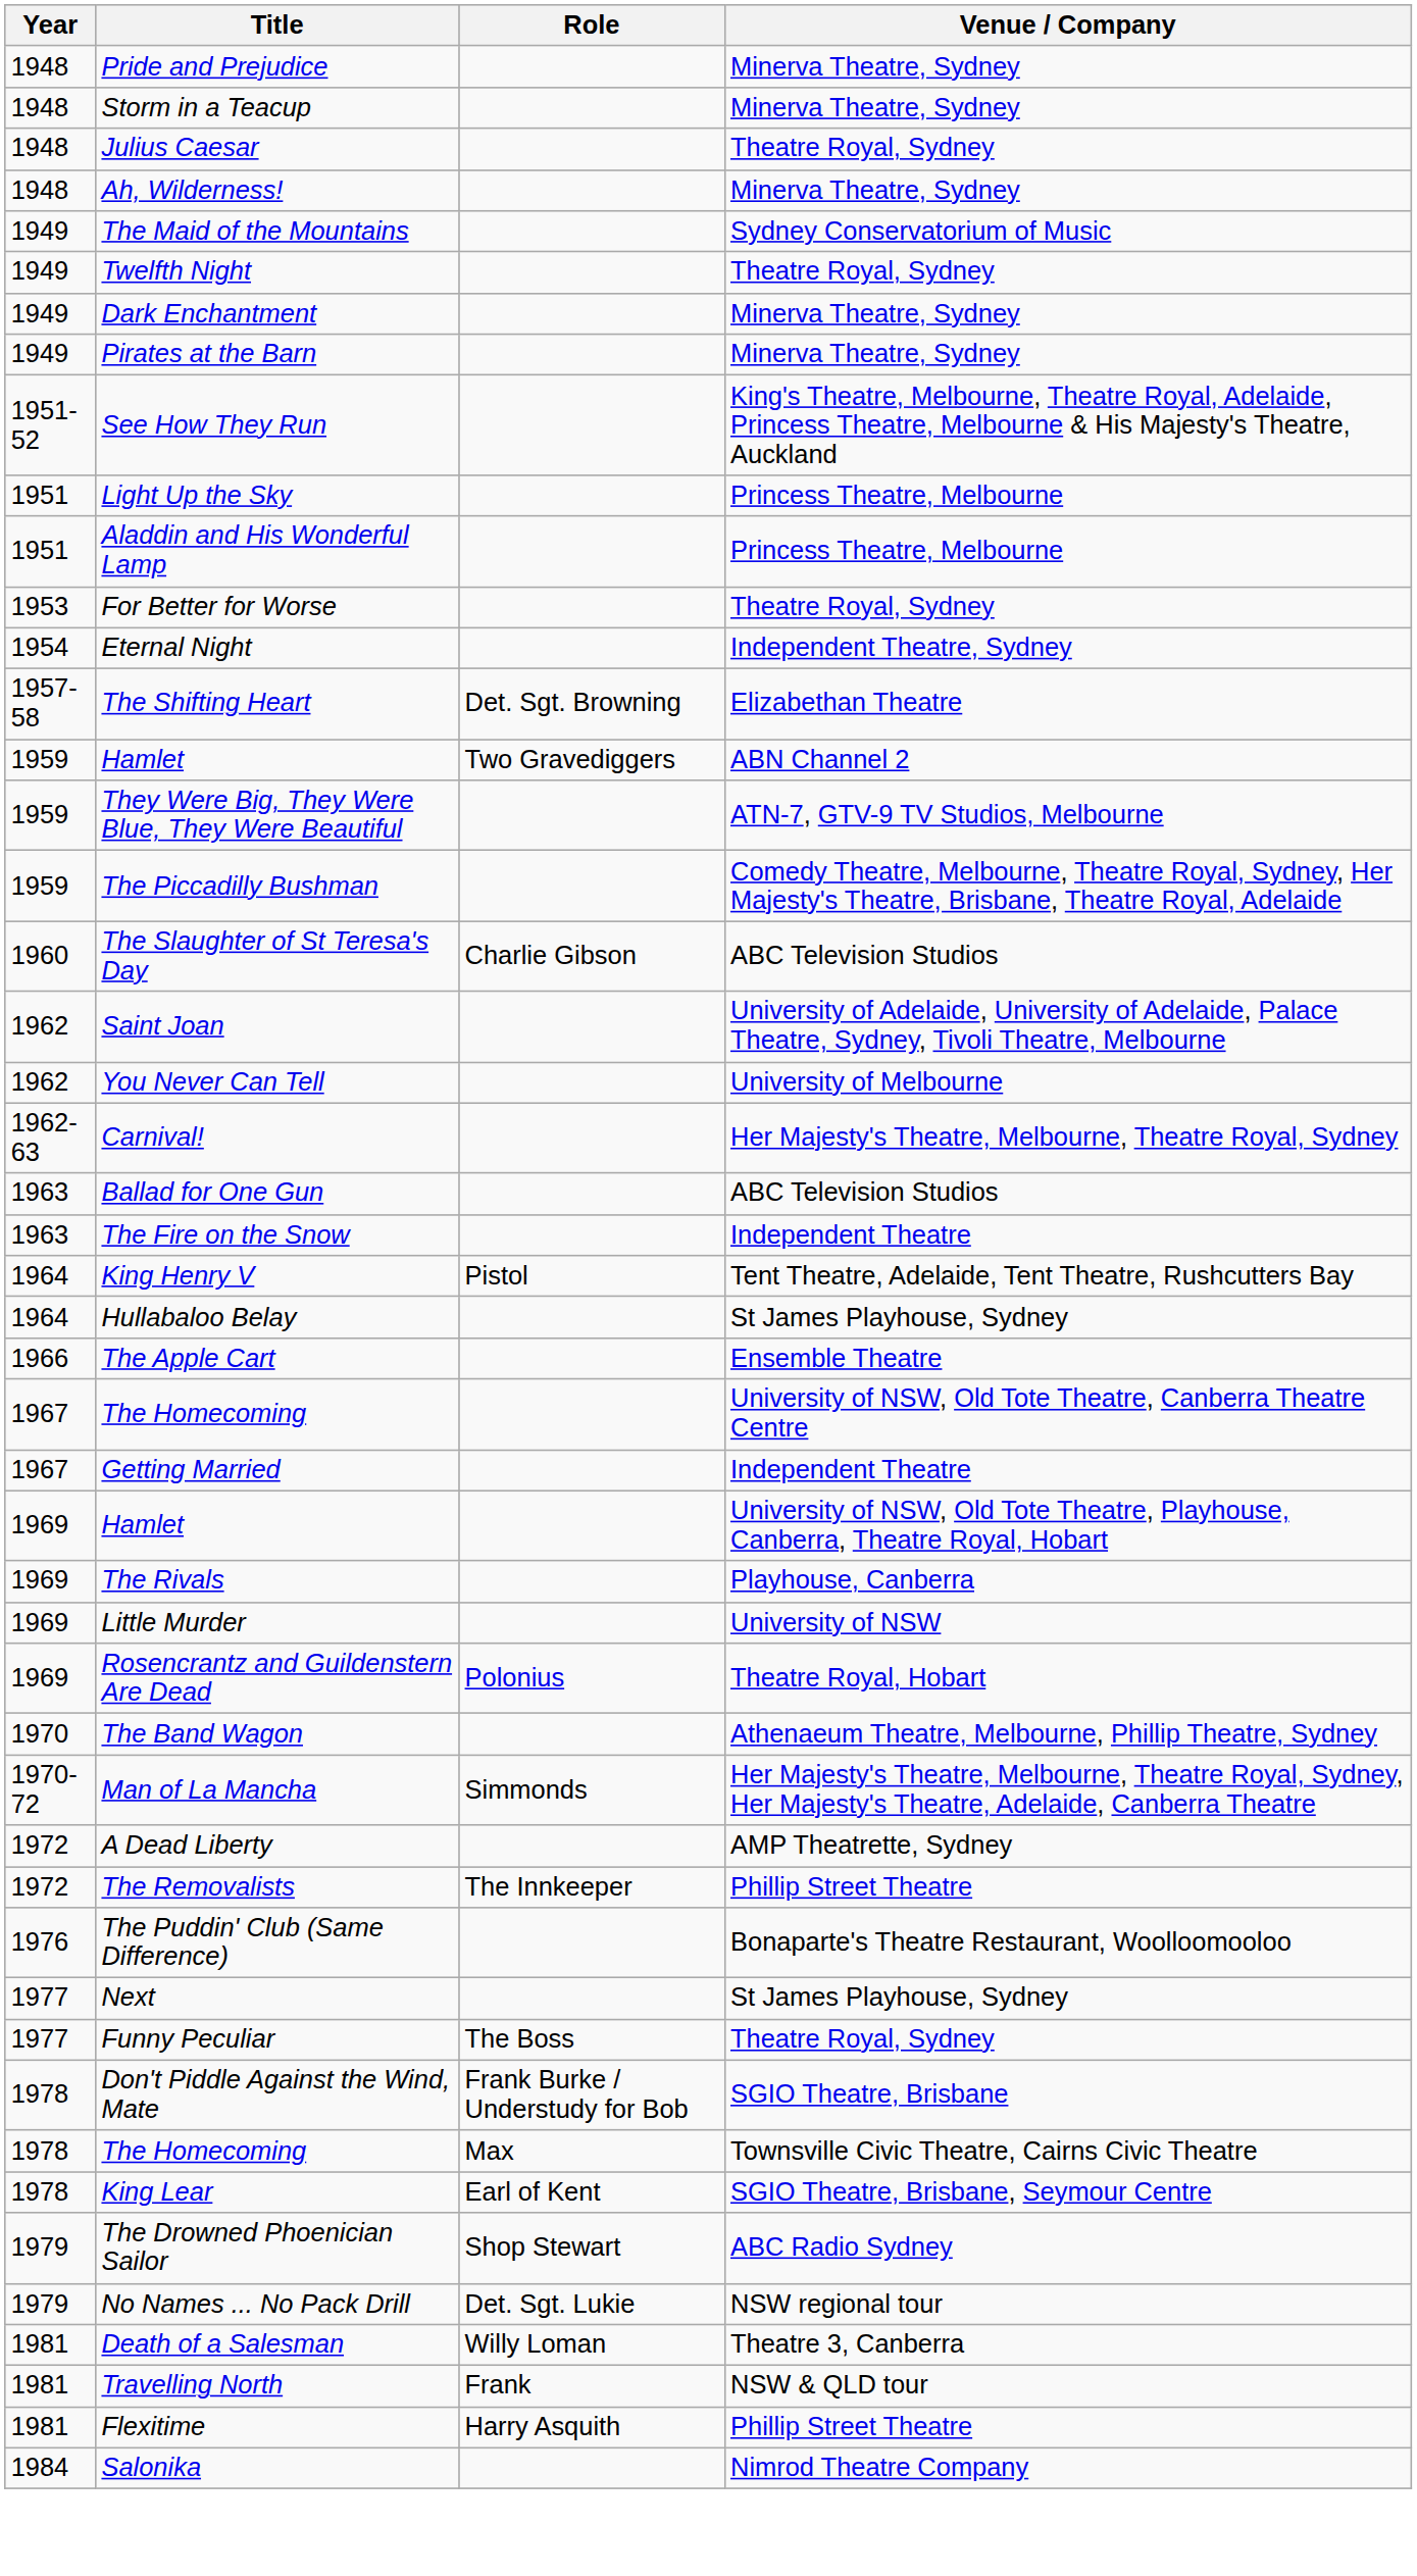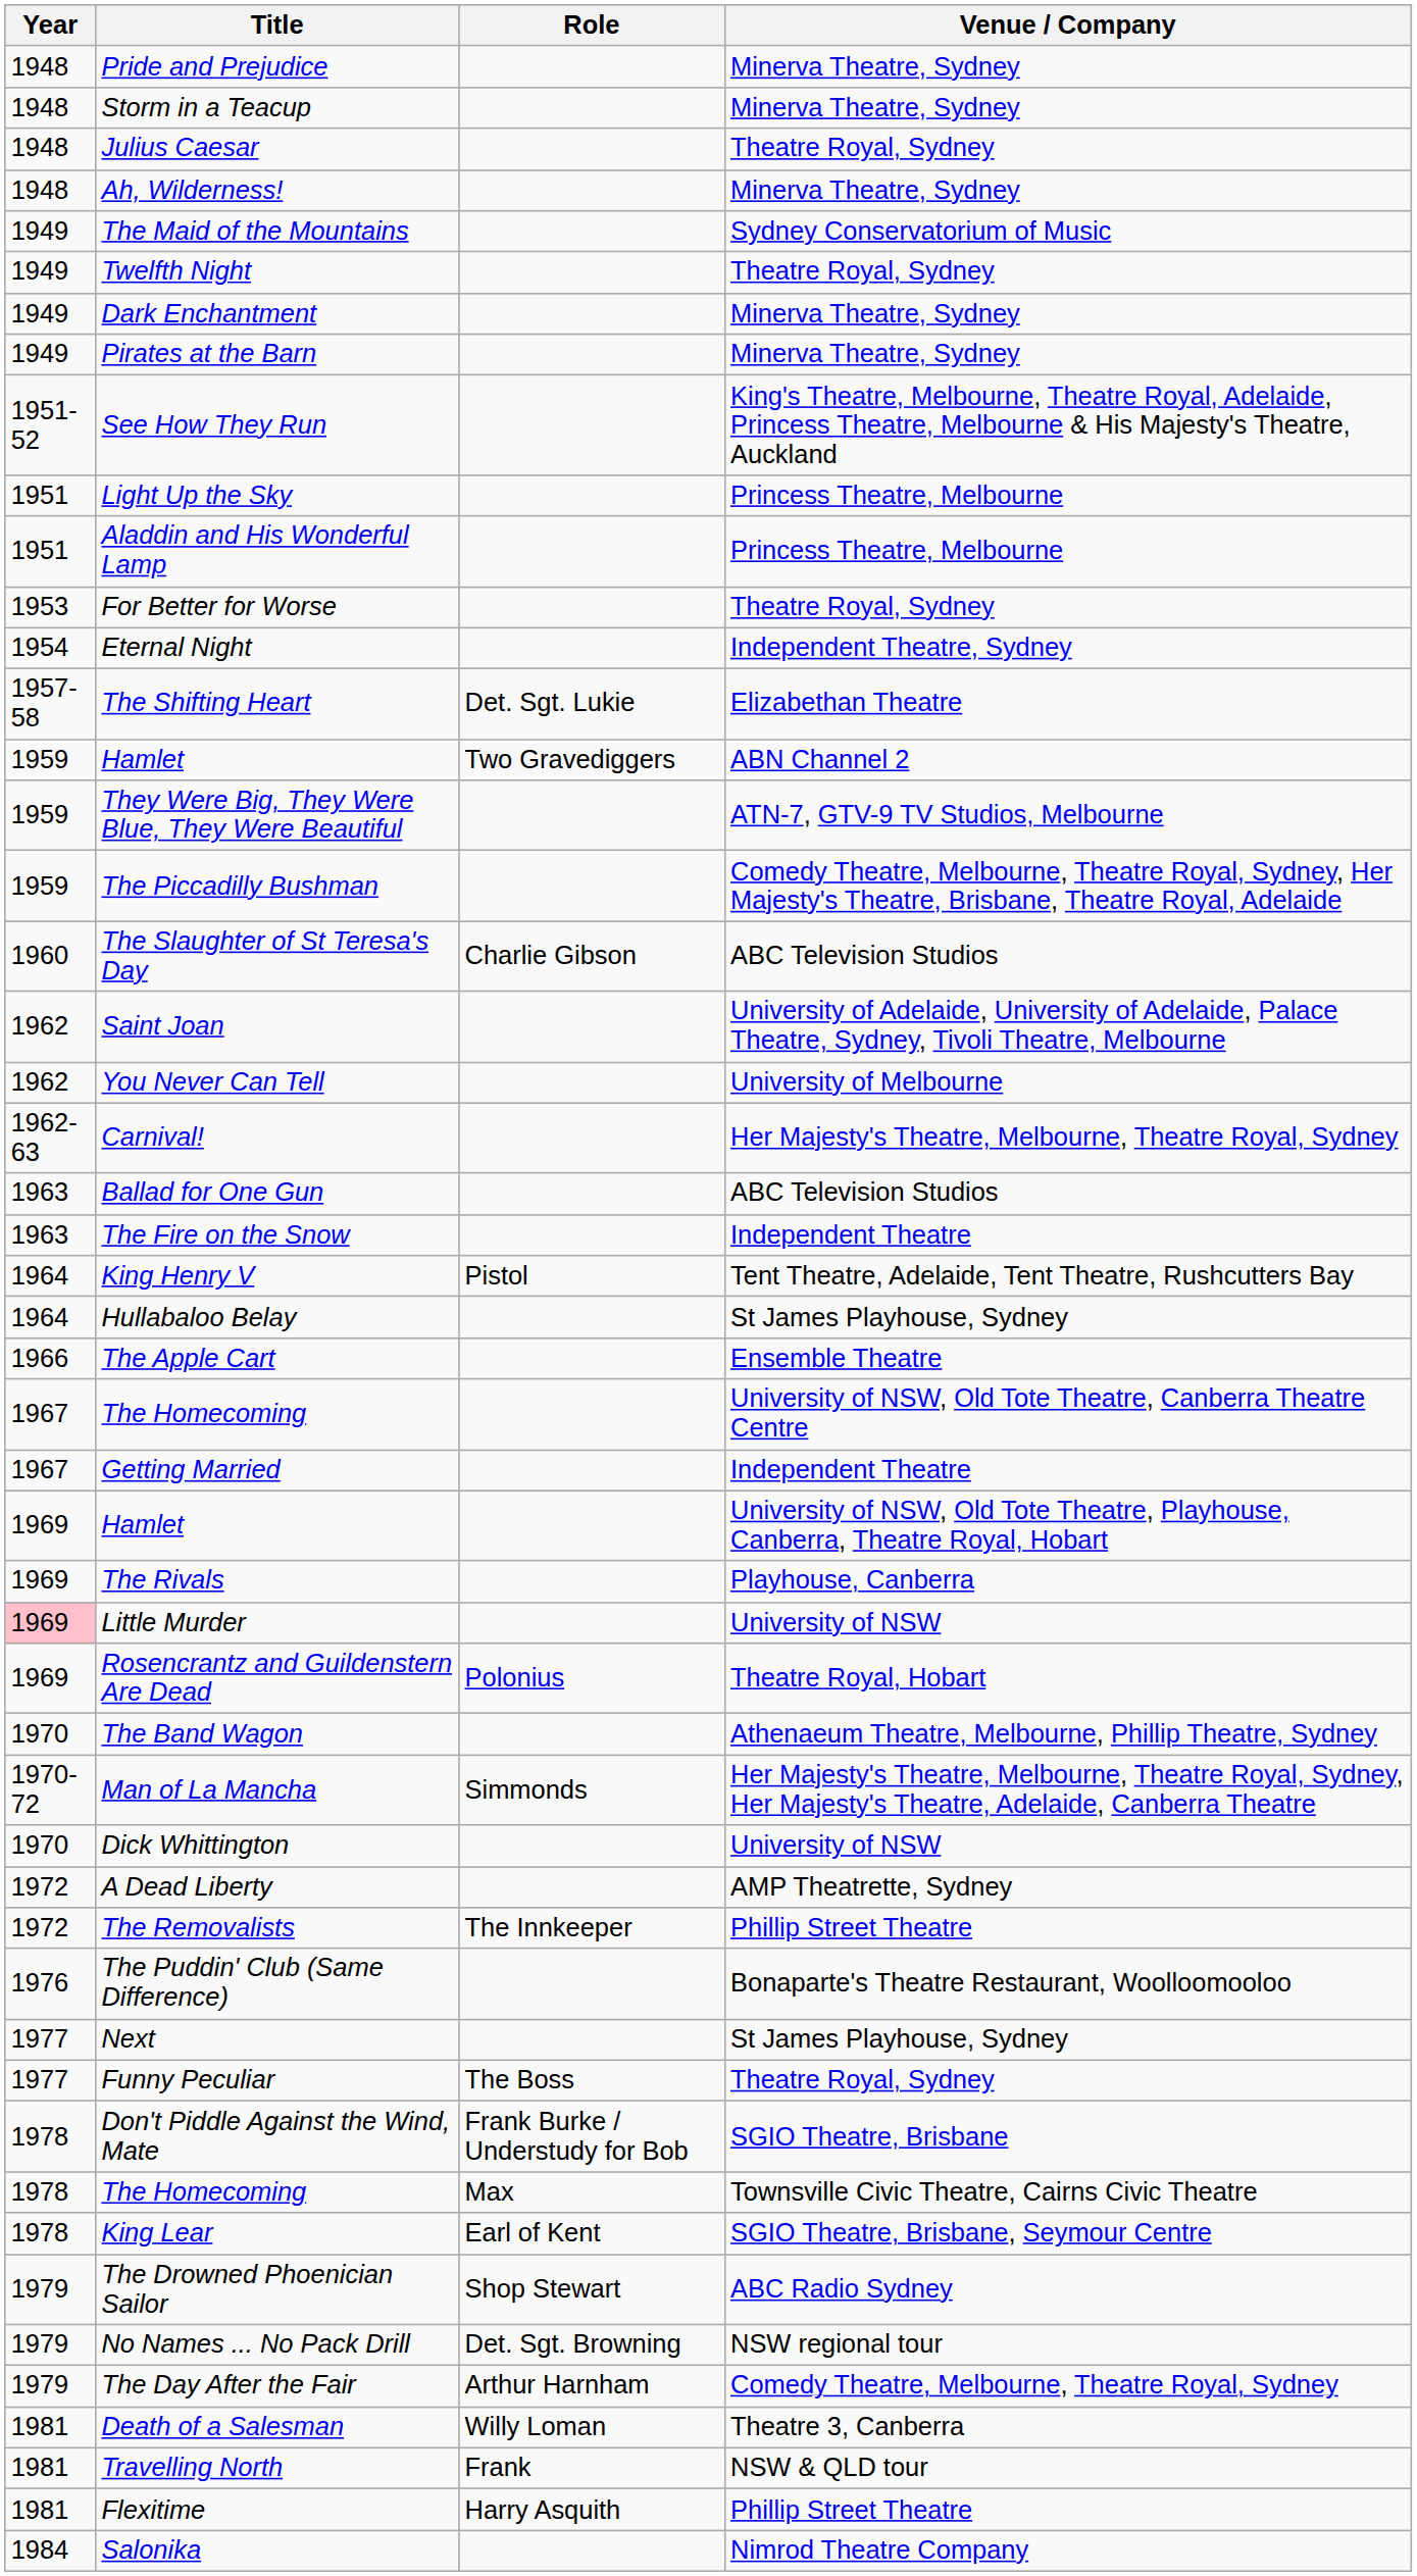 <table class="wikitable">
 <tr>
 <th>Year</th>
 <th>Title</th>
 <th>Role</th>
 <th>Venue /  Company</th>
 </tr>
 <tr>
 <td>1948</td>
 <td><em><a href='#'>Pride and Prejudice</a></em></td>
 <td></td>
 <td><a href='#'>Minerva Theatre, Sydney</a></td>
 </tr>
 <tr>
 <td>1948</td>
 <td><em>Storm in a Teacup</em></td>
 <td></td>
 <td><a href='#'>Minerva Theatre, Sydney</a></td>
 </tr>
 <tr>
 <td>1948</td>
 <td><em><a href='#'>Julius Caesar</a></em></td>
 <td></td>
 <td><a href='#'>Theatre Royal, Sydney</a></td>
 </tr>
 <tr>
 <td>1948</td>
 <td><em><a href='#'>Ah, Wilderness!</a></em></td>
 <td></td>
 <td><a href='#'>Minerva Theatre, Sydney</a></td>
 </tr>
 <tr>
 <td>1949</td>
 <td><em><a href='#'>The Maid of the Mountains</a></em></td>
 <td></td>
 <td><a href='#'>Sydney Conservatorium of Music</a></td>
 </tr>
 <tr>
 <td>1949</td>
 <td><em><a href='#'>Twelfth Night</a></em></td>
 <td></td>
 <td><a href='#'>Theatre Royal, Sydney</a></td>
 </tr>
 <tr>
 <td>1949</td>
 <td><em><a href='#'>Dark Enchantment</a></em></td>
 <td></td>
 <td><a href='#'>Minerva Theatre, Sydney</a></td>
 </tr>
 <tr>
 <td>1949</td>
 <td><em><a href='#'>Pirates at the Barn</a></em></td>
 <td></td>
 <td><a href='#'>Minerva Theatre, Sydney</a></td>
 </tr>
 <tr>
 <td>1951-52</td>
 <td><em><a href='#'>See How They Run</a></em></td>
 <td></td>
 <td><a href='#'>King's Theatre, Melbourne</a>, <a href='#'>Theatre Royal, Adelaide</a>, <a href='#'>Princess Theatre, Melbourne</a> & His Majesty's Theatre, Auckland</td>
 </tr>
 <tr>
 <td>1951</td>
 <td><em><a href='#'>Light Up the Sky</a></em></td>
 <td></td>
 <td><a href='#'>Princess Theatre, Melbourne</a></td>
 </tr>
 <tr>
 <td>1951</td>
 <td><em><a href='#'>Aladdin and His Wonderful Lamp</a></em></td>
 <td></td>
 <td><a href='#'>Princess Theatre, Melbourne</a></td>
 </tr>
 <tr>
 <td>1953</td>
 <td><em>For Better for Worse</em></td>
 <td></td>
 <td><a href='#'>Theatre Royal, Sydney</a></td>
 </tr>
 <tr>
 <td>1954</td>
 <td><em>Eternal Night</em></td>
 <td></td>
 <td><a href='#'>Independent Theatre, Sydney</a></td>
 </tr>
 <tr>
 <td>1957-58</td>
 <td><em><a href='#'>The Shifting Heart</a></em></td>
-<td>Det. Sgt. Browning</td>
+<td>Det. Sgt. Lukie</td>
 <td><a href='#'>Elizabethan Theatre</a></td>
 </tr>
 <tr>
 <td>1959</td>
 <td><em><a href='#'>Hamlet</a></em></td>
 <td>Two Gravediggers</td>
 <td><a href='#'>ABN Channel 2</a></td>
 </tr>
 <tr>
 <td>1959</td>
 <td><em><a href='#'>They Were Big, They Were Blue, They Were Beautiful</a></em></td>
 <td></td>
 <td><a href='#'>ATN-7</a>, <a href='#'>GTV-9 TV Studios, Melbourne</a></td>
 </tr>
 <tr>
 <td>1959</td>
 <td><em><a href='#'>The Piccadilly Bushman</a></em></td>
 <td></td>
 <td><a href='#'>Comedy Theatre, Melbourne</a>, <a href='#'>Theatre Royal, Sydney</a>, <a href='#'>Her Majesty's Theatre, Brisbane</a>, <a href='#'>Theatre Royal, Adelaide</a></td>
 </tr>
 <tr>
 <td>1960</td>
 <td><em><a href='#'>The Slaughter of St Teresa's Day</a></em></td>
 <td>Charlie Gibson</td>
 <td>ABC Television Studios</td>
 </tr>
 <tr>
 <td>1962</td>
 <td><em><a href='#'>Saint Joan</a></em></td>
 <td></td>
 <td><a href='#'>University of Adelaide</a>, <a href='#'>University of Adelaide</a>, <a href='#'>Palace Theatre, Sydney</a>, <a href='#'>Tivoli Theatre, Melbourne</a></td>
 </tr>
 <tr>
 <td>1962</td>
 <td><em><a href='#'>You Never Can Tell</a></em></td>
 <td></td>
 <td><a href='#'>University of Melbourne</a></td>
 </tr>
 <tr>
 <td>1962-63</td>
 <td><em><a href='#'>Carnival!</a></em></td>
 <td></td>
 <td><a href='#'>Her Majesty's Theatre, Melbourne</a>, <a href='#'>Theatre Royal, Sydney</a></td>
 </tr>
 <tr>
 <td>1963</td>
 <td><em><a href='#'>Ballad for One Gun</a></em></td>
 <td></td>
 <td>ABC Television Studios</td>
 </tr>
 <tr>
 <td>1963</td>
 <td><em><a href='#'>The Fire on the Snow</a></em></td>
 <td></td>
 <td><a href='#'>Independent Theatre</a></td>
 </tr>
 <tr>
 <td>1964</td>
 <td><em><a href='#'>King Henry V</a></em></td>
 <td>Pistol</td>
 <td>Tent Theatre, Adelaide, Tent Theatre, Rushcutters Bay</td>
 </tr>
 <tr>
 <td>1964</td>
 <td><em>Hullabaloo Belay</em></td>
 <td></td>
 <td>St James Playhouse, Sydney</td>
 </tr>
 <tr>
 <td>1966</td>
 <td><em><a href='#'>The Apple Cart</a></em></td>
 <td></td>
 <td><a href='#'>Ensemble Theatre</a></td>
 </tr>
 <tr>
 <td>1967</td>
 <td><em><a href='#'>The Homecoming</a></em></td>
 <td></td>
 <td><a href='#'>University of NSW</a>, <a href='#'>Old Tote Theatre</a>, <a href='#'>Canberra Theatre Centre</a></td>
 </tr>
 <tr>
 <td>1967</td>
 <td><em><a href='#'>Getting Married</a></em></td>
 <td></td>
 <td><a href='#'>Independent Theatre</a></td>
 </tr>
 <tr>
 <td>1969</td>
 <td><em><a href='#'>Hamlet</a></em></td>
 <td></td>
 <td><a href='#'>University of NSW</a>, <a href='#'>Old Tote Theatre</a>, <a href='#'>Playhouse, Canberra</a>, <a href='#'>Theatre Royal, Hobart</a></td>
 </tr>
 <tr>
 <td>1969</td>
 <td><em><a href='#'>The Rivals</a></em></td>
 <td></td>
 <td><a href='#'>Playhouse, Canberra</a></td>
 </tr>
 <tr>
-<td>1969</td>
+<td style="background: pink;">1969</td>
 <td><em>Little Murder</em></td>
 <td></td>
 <td><a href='#'>University of NSW</a></td>
 </tr>
 <tr>
 <td>1969</td>
 <td><em><a href='#'>Rosencrantz and Guildenstern Are Dead</a></em></td>
 <td><a href='#'>Polonius</a></td>
 <td><a href='#'>Theatre Royal, Hobart</a></td>
 </tr>
 <tr>
 <td>1970</td>
 <td><em><a href='#'>The Band Wagon</a></em></td>
 <td></td>
 <td><a href='#'>Athenaeum Theatre, Melbourne</a>, <a href='#'>Phillip Theatre, Sydney</a></td>
 </tr>
 <tr>
 <td>1970-72</td>
 <td><em><a href='#'>Man of La Mancha</a></em></td>
 <td>Simmonds</td>
 <td><a href='#'>Her Majesty's Theatre, Melbourne</a>, <a href='#'>Theatre Royal, Sydney</a>, <a href='#'>Her Majesty's Theatre, Adelaide</a>, <a href='#'>Canberra Theatre</a></td>
+</tr>
+<tr>
+<td>1970</td>
+<td><em>Dick Whittington</em></td>
+<td></td>
+<td><a href='#'>University of NSW</a></td>
 </tr>
 <tr>
 <td>1972</td>
 <td><em>A Dead Liberty</em></td>
 <td></td>
 <td>AMP Theatrette, Sydney</td>
 </tr>
 <tr>
 <td>1972</td>
 <td><em><a href='#'>The Removalists</a></em></td>
 <td>The Innkeeper</td>
 <td><a href='#'>Phillip Street Theatre</a></td>
 </tr>
 <tr>
 <td>1976</td>
 <td><em>The Puddin' Club (Same Difference)</em></td>
 <td></td>
 <td>Bonaparte's Theatre Restaurant, Woolloomooloo</td>
 </tr>
 <tr>
 <td>1977</td>
 <td><em>Next</em></td>
 <td></td>
 <td>St James Playhouse, Sydney</td>
 </tr>
 <tr>
 <td>1977</td>
 <td><em>Funny Peculiar</em></td>
 <td>The Boss</td>
 <td><a href='#'>Theatre Royal, Sydney</a></td>
 </tr>
 <tr>
 <td>1978</td>
 <td><em>Don't Piddle Against the Wind, Mate</em></td>
 <td>Frank Burke / Understudy for Bob</td>
 <td><a href='#'>SGIO Theatre, Brisbane</a></td>
 </tr>
 <tr>
 <td>1978</td>
 <td><em><a href='#'>The Homecoming</a></em></td>
 <td>Max</td>
 <td>Townsville Civic Theatre, Cairns Civic Theatre</td>
 </tr>
 <tr>
 <td>1978</td>
 <td><em><a href='#'>King Lear</a></em></td>
 <td>Earl of Kent</td>
 <td><a href='#'>SGIO Theatre, Brisbane</a>, <a href='#'>Seymour Centre</a></td>
 </tr>
 <tr>
 <td>1979</td>
 <td><em>The Drowned Phoenician Sailor</em></td>
 <td>Shop Stewart</td>
 <td><a href='#'>ABC Radio Sydney</a></td>
 </tr>
 <tr>
 <td>1979</td>
 <td><em>No Names ... No Pack Drill</em></td>
-<td>Det. Sgt. Lukie</td>
+<td>Det. Sgt. Browning</td>
 <td>NSW regional tour</td>
+</tr>
+<tr>
+<td>1979</td>
+<td><em>The Day After the Fair</em></td>
+<td>Arthur Harnham</td>
+<td><a href='#'>Comedy Theatre, Melbourne</a>, <a href='#'>Theatre Royal, Sydney</a></td>
 </tr>
 <tr>
 <td>1981</td>
 <td><em><a href='#'>Death of a Salesman</a></em></td>
 <td>Willy Loman</td>
 <td>Theatre 3, Canberra</td>
 </tr>
 <tr>
 <td>1981</td>
 <td><em><a href='#'>Travelling North</a></em></td>
 <td>Frank</td>
 <td>NSW & QLD tour</td>
 </tr>
 <tr>
 <td>1981</td>
 <td><em>Flexitime</em></td>
 <td>Harry Asquith</td>
 <td><a href='#'>Phillip Street Theatre</a></td>
 </tr>
 <tr>
 <td>1984</td>
 <td><em><a href='#'>Salonika</a></em></td>
 <td></td>
 <td><a href='#'>Nimrod Theatre Company</a></td>
 </tr>
 </table>
